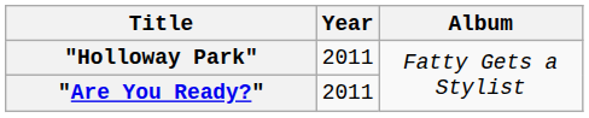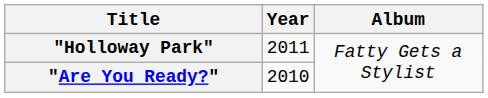 <table class="wikitable plainrowheaders" style="text-align:center">
 <tr>
 <th scope="col" style="width:14em;">Title</th>
 <th scope="col">Year</th>
 <th scope="col" style="width:9em;">Album</th>
 </tr>
 <tr>
 <th scope="row">"Holloway Park"</th>
 <td>2011</td>
 <td rowspan="2"><em>Fatty Gets a Stylist</em></td>
 </tr>
 <tr>
 <th scope="row">"<a href='#'>Are You Ready?</a>"</th>
-<td>2011</td>
+<td>2010</td>
 </tr>
 </table>
